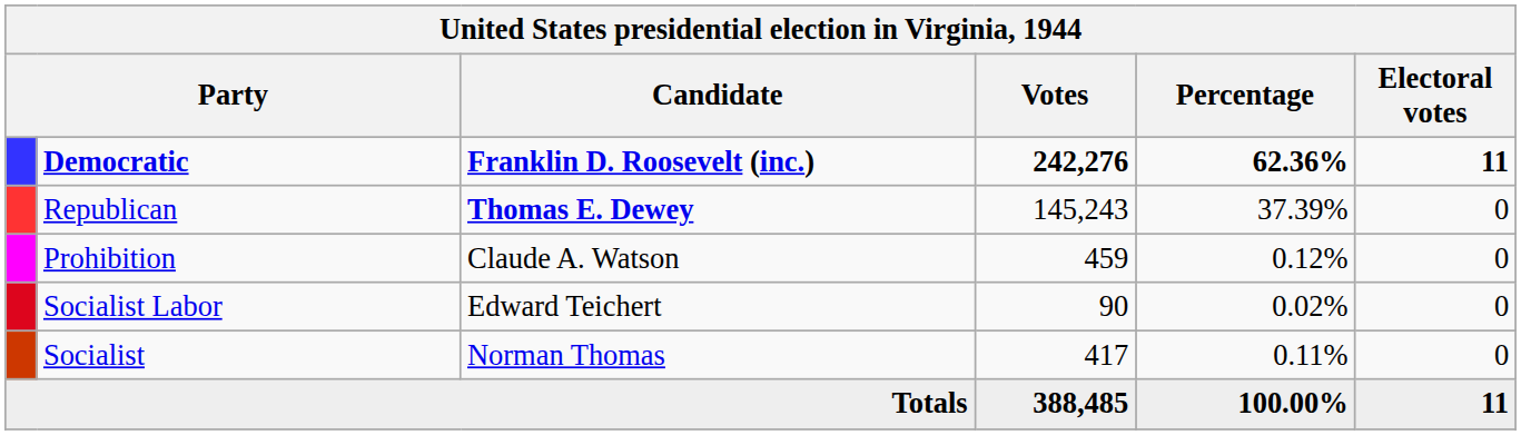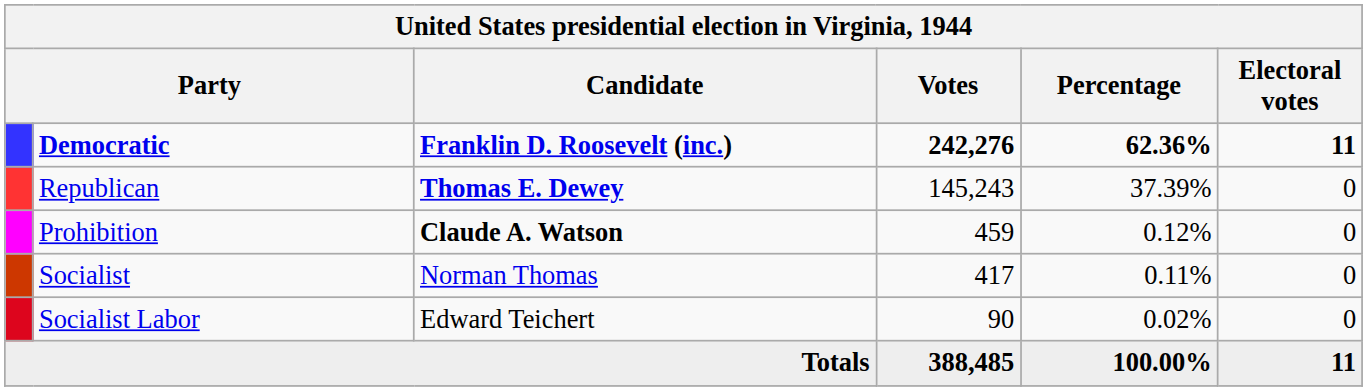 <table class="wikitable" style="font-size: 95%;">
 <tr>
 <th colspan="6">United States presidential election in Virginia, 1944</th>
 </tr>
 <tr>
 <th colspan="2" style="width: 15em">Party</th>
 <th style="width: 17em">Candidate</th>
 <th style="width: 5em">Votes</th>
 <th style="width: 7em">Percentage</th>
 <th style="width: 5em">Electoral votes</th>
 </tr>
 <tr>
 <th style="background-color:#3333FF; width: 3px"></th>
 <td style="width: 130px"><strong><a href='#'>Democratic</a></strong></td>
 <td><strong><a href='#'>Franklin D. Roosevelt</a></strong> <strong>(<a href='#'>inc.</a>)</strong></td>
 <td align="right"><strong>242,276</strong></td>
 <td align="right"><strong>62.36%</strong></td>
 <td align="right"><strong>11</strong></td>
 </tr>
 <tr>
 <th style="background-color:#FF3333; width: 3px"></th>
 <td style="width: 130px"><a href='#'>Republican</a></td>
 <td><strong><a href='#'>Thomas E. Dewey</a></strong></td>
 <td align="right">145,243</td>
 <td align="right">37.39%</td>
 <td align="right">0</td>
 </tr>
 <tr>
 <th style="background-color:#FF00FF; width: 3px"></th>
 <td style="width: 130px"><a href='#'>Prohibition</a></td>
-<td>Claude A. Watson</td>
+<td><strong>Claude A. Watson</strong></td>
 <td align="right">459</td>
 <td align="right">0.12%</td>
+<td align="right">0</td>
+</tr>
+<tr>
+<th style="background-color:#CD3700; width: 3px"></th>
+<td style="width: 130px"><a href='#'>Socialist</a></td>
+<td><a href='#'>Norman Thomas</a></td>
+<td align="right">417</td>
+<td align="right">0.11%</td>
 <td align="right">0</td>
 </tr>
 <tr>
 <th style="background-color:#DD051D; width: 3px"></th>
 <td style="width: 130px"><a href='#'>Socialist Labor</a></td>
 <td>Edward Teichert</td>
 <td align="right">90</td>
 <td align="right">0.02%</td>
 <td align="right">0</td>
 </tr>
-<tr>
-<th style="background-color:#CD3700; width: 3px"></th>
-<td style="width: 130px"><a href='#'>Socialist</a></td>
-<td><a href='#'>Norman Thomas</a></td>
-<td align="right">417</td>
-<td align="right">0.11%</td>
-<td align="right">0</td>
-</tr>
 <tr style="background:#eee; text-align:right;">
 <td colspan="3"><strong>Totals</strong></td>
 <td><strong>388,485</strong></td>
 <td><strong>100.00%</strong></td>
 <td><strong>11</strong></td>
 </tr>
 </table>
